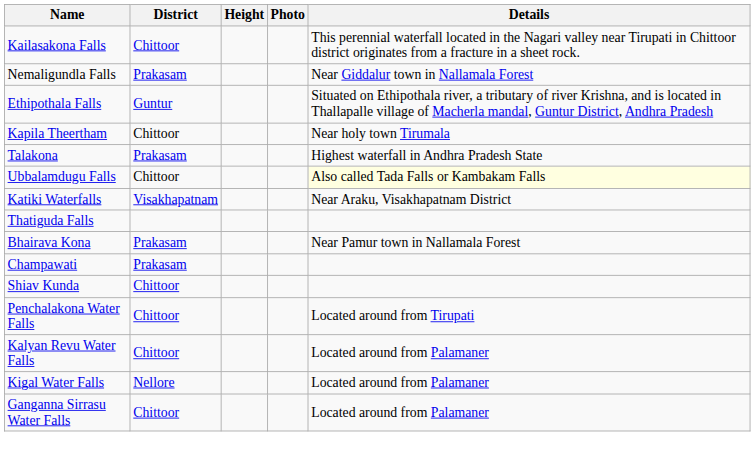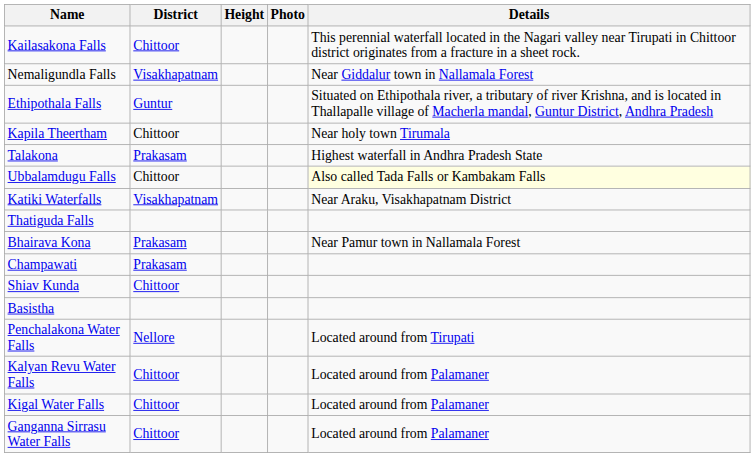 <table class="wikitable sortable">
 <tr>
 <th>Name</th>
 <th>District</th>
 <th>Height</th>
 <th class="unsortable">Photo</th>
 <th>Details</th>
 </tr>
 <tr>
 <td><a href='#'>Kailasakona Falls</a></td>
 <td><a href='#'>Chittoor</a></td>
 <td></td>
 <td></td>
 <td>This perennial waterfall located in the Nagari valley near Tirupati in Chittoor district originates from a fracture in a sheet rock.</td>
 </tr>
 <tr>
 <td>Nemaligundla Falls</td>
-<td><a href='#'>Prakasam</a></td>
+<td><a href='#'>Visakhapatnam</a></td>
 <td></td>
 <td></td>
 <td>Near <a href='#'>Giddalur</a> town in <a href='#'>Nallamala Forest</a></td>
 </tr>
 <tr>
 <td><a href='#'>Ethipothala Falls</a></td>
 <td><a href='#'>Guntur</a></td>
 <td></td>
 <td></td>
 <td>Situated on Ethipothala river, a tributary of river Krishna, and is located in Thallapalle village of <a href='#'>Macherla mandal</a>, <a href='#'>Guntur District</a>, <a href='#'>Andhra Pradesh</a></td>
 </tr>
 <tr>
 <td><a href='#'>Kapila Theertham</a></td>
 <td>Chittoor</td>
 <td></td>
 <td></td>
 <td>Near holy town <a href='#'>Tirumala</a></td>
 </tr>
 <tr>
 <td><a href='#'>Talakona</a></td>
 <td><a href='#'>Prakasam</a></td>
 <td></td>
 <td></td>
 <td>Highest waterfall in Andhra Pradesh State</td>
 </tr>
 <tr>
 <td><a href='#'>Ubbalamdugu Falls</a></td>
 <td>Chittoor</td>
 <td></td>
 <td></td>
 <td style="background: lightyellow;">Also called Tada Falls or Kambakam Falls</td>
 </tr>
 <tr>
 <td><a href='#'>Katiki Waterfalls</a></td>
 <td><a href='#'>Visakhapatnam</a></td>
 <td></td>
 <td></td>
 <td>Near Araku, Visakhapatnam  District</td>
 </tr>
 <tr>
 <td><a href='#'>Thatiguda Falls</a></td>
 <td></td>
 <td></td>
 <td></td>
 <td></td>
 </tr>
 <tr>
 <td><a href='#'>Bhairava Kona</a></td>
 <td><a href='#'>Prakasam</a></td>
 <td></td>
 <td></td>
 <td>Near Pamur town in Nallamala Forest</td>
 </tr>
 <tr>
 <td><a href='#'>Champawati</a></td>
 <td><a href='#'>Prakasam</a></td>
 <td></td>
 <td></td>
 <td></td>
 </tr>
 <tr>
 <td><a href='#'>Shiav Kunda</a></td>
 <td><a href='#'>Chittoor</a></td>
 <td></td>
 <td></td>
 <td></td>
 </tr>
 <tr>
+<td><a href='#'>Basistha</a></td>
+<td></td>
+<td></td>
+<td></td>
+<td></td>
+</tr>
+<tr>
 <td><a href='#'>Penchalakona Water Falls</a></td>
-<td><a href='#'>Chittoor</a></td>
+<td><a href='#'>Nellore</a></td>
 <td></td>
 <td></td>
 <td>Located around  from <a href='#'>Tirupati</a></td>
 </tr>
 <tr>
 <td><a href='#'>Kalyan Revu Water Falls</a></td>
 <td><a href='#'>Chittoor</a></td>
 <td></td>
 <td></td>
 <td>Located around  from <a href='#'>Palamaner</a></td>
 </tr>
 <tr>
 <td><a href='#'>Kigal Water Falls</a></td>
-<td><a href='#'>Nellore</a></td>
+<td><a href='#'>Chittoor</a></td>
 <td></td>
 <td></td>
 <td>Located around  from <a href='#'>Palamaner</a></td>
 </tr>
 <tr>
 <td><a href='#'>Ganganna Sirrasu Water Falls</a></td>
 <td><a href='#'>Chittoor</a></td>
 <td></td>
 <td></td>
 <td>Located around  from <a href='#'>Palamaner</a></td>
 </tr>
 </table>
